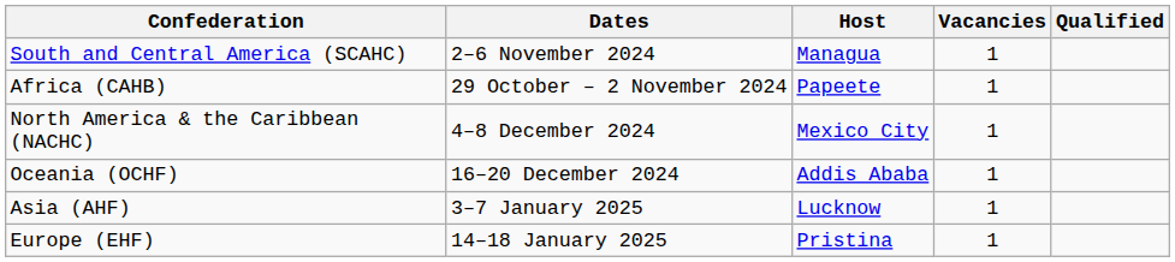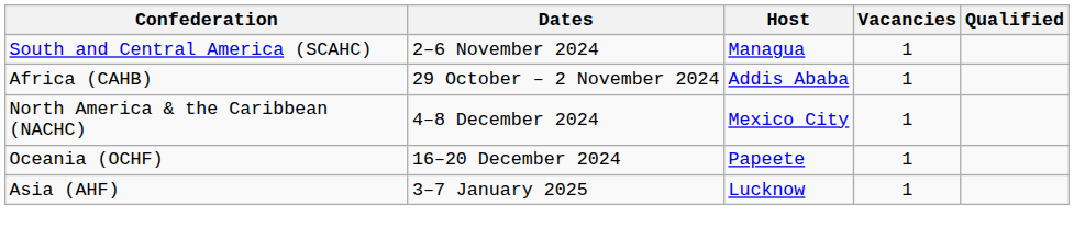 <table class="wikitable">
 <tr>
 <th width=280>Confederation</th>
 <th>Dates</th>
 <th>Host</th>
 <th>Vacancies</th>
 <th>Qualified</th>
 </tr>
 <tr>
 <td><a href='#'>South and Central America</a> (SCAHC)</td>
 <td>2–6 November 2024</td>
 <td> <a href='#'>Managua</a></td>
 <td align=center>1</td>
 <td></td>
 </tr>
 <tr>
 <td>Africa (CAHB)</td>
 <td>29 October – 2 November 2024</td>
-<td> <a href='#'>Papeete</a></td>
+<td> <a href='#'>Addis Ababa</a></td>
 <td align=center>1</td>
 <td></td>
 </tr>
 <tr>
 <td>North America & the Caribbean (NACHC)</td>
 <td>4–8 December 2024</td>
 <td> <a href='#'>Mexico City</a></td>
 <td align=center>1</td>
 <td></td>
 </tr>
 <tr>
 <td>Oceania (OCHF)</td>
 <td>16–20 December 2024</td>
-<td> <a href='#'>Addis Ababa</a></td>
+<td> <a href='#'>Papeete</a></td>
 <td align=center>1</td>
 <td></td>
 </tr>
 <tr>
 <td>Asia (AHF)</td>
 <td>3–7 January 2025</td>
 <td> <a href='#'>Lucknow</a></td>
 <td align=center>1</td>
 <td></td>
 </tr>
-<tr>
-<td>Europe (EHF)</td>
-<td>14–18 January 2025</td>
-<td> <a href='#'>Pristina</a></td>
-<td align=center>1</td>
-<td></td>
-</tr>
 </table>
